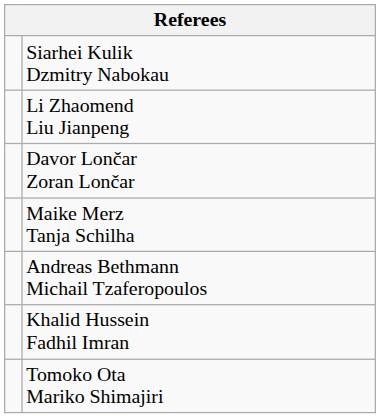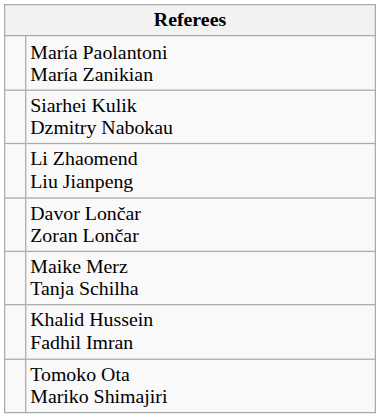 <table class="wikitable" style="width:300px;">
 <tr>
 <th colspan=2>Referees</th>
+</tr>
+<tr>
+<td align=left></td>
+<td>María Paolantoni<br>María Zanikian</td>
 </tr>
 <tr>
 <td align=left></td>
 <td>Siarhei Kulik<br>Dzmitry Nabokau</td>
 </tr>
 <tr>
 <td align=left></td>
 <td>Li Zhaomend<br>Liu Jianpeng</td>
 </tr>
 <tr>
 <td align=left></td>
 <td>Davor Lončar<br>Zoran Lončar</td>
 </tr>
 <tr>
 <td align=left></td>
 <td>Maike Merz<br>Tanja Schilha</td>
 </tr>
 <tr>
 <td align=left></td>
-<td>Andreas Bethmann<br>Michail Tzaferopoulos</td>
-</tr>
-<tr>
-<td align=left></td>
 <td>Khalid Hussein<br>Fadhil Imran</td>
 </tr>
 <tr>
 <td align=left></td>
 <td>Tomoko Ota<br>Mariko Shimajiri</td>
 </tr>
 </table>
